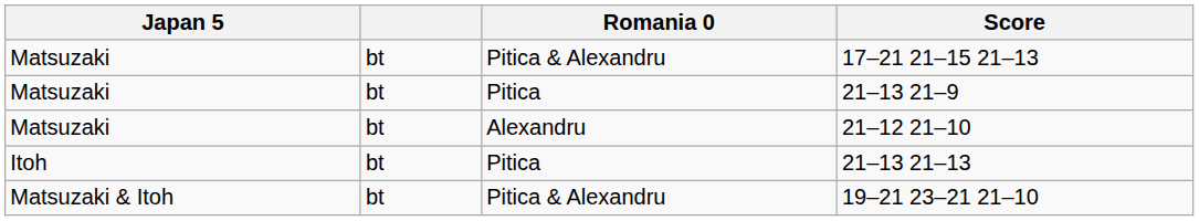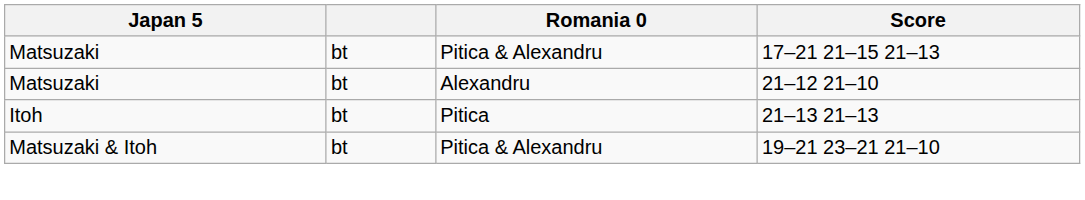 <table class="wikitable">
 <tr>
 <th width=250> Japan 5</th>
 <th width=80></th>
 <th width=250> Romania 0</th>
 <th width=250>Score</th>
 </tr>
 <tr>
 <td>Matsuzaki</td>
 <td>bt</td>
 <td>Pitica & Alexandru</td>
 <td>17–21 21–15 21–13</td>
-</tr>
-<tr>
-<td>Matsuzaki</td>
-<td>bt</td>
-<td>Pitica</td>
-<td>21–13 21–9</td>
 </tr>
 <tr>
 <td>Matsuzaki</td>
 <td>bt</td>
 <td>Alexandru</td>
 <td>21–12 21–10</td>
 </tr>
 <tr>
 <td>Itoh</td>
 <td>bt</td>
 <td>Pitica</td>
 <td>21–13 21–13</td>
 </tr>
 <tr>
 <td>Matsuzaki & Itoh</td>
 <td>bt</td>
 <td>Pitica & Alexandru</td>
 <td>19–21 23–21 21–10</td>
 </tr>
 </table>
